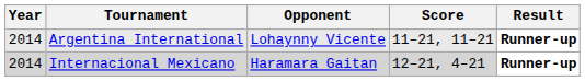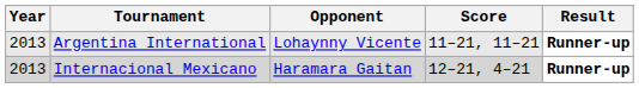 <table class="sortable wikitable" style="font-size: 90%;">
 <tr>
 <th>Year</th>
 <th>Tournament</th>
 <th>Opponent</th>
 <th>Score</th>
 <th>Result</th>
 </tr>
 <tr style="background:#E9E9E9">
-<td align="center">2014</td>
+<td align="center">2013</td>
 <td align="left"><a href='#'>Argentina International</a></td>
 <td align="left"> <a href='#'>Lohaynny Vicente</a></td>
 <td align="left">11–21, 11–21</td>
 <td style="text-align:left; background:white"> <strong>Runner-up</strong></td>
 </tr>
 <tr style="background:#D5D5D5">
-<td align="center">2014</td>
+<td align="center">2013</td>
 <td align="left"><a href='#'>Internacional Mexicano</a></td>
 <td align="left"> <a href='#'>Haramara Gaitan</a></td>
 <td align="left">12–21, 4–21</td>
 <td style="text-align:left; background:white"> <strong>Runner-up</strong></td>
 </tr>
 </table>
